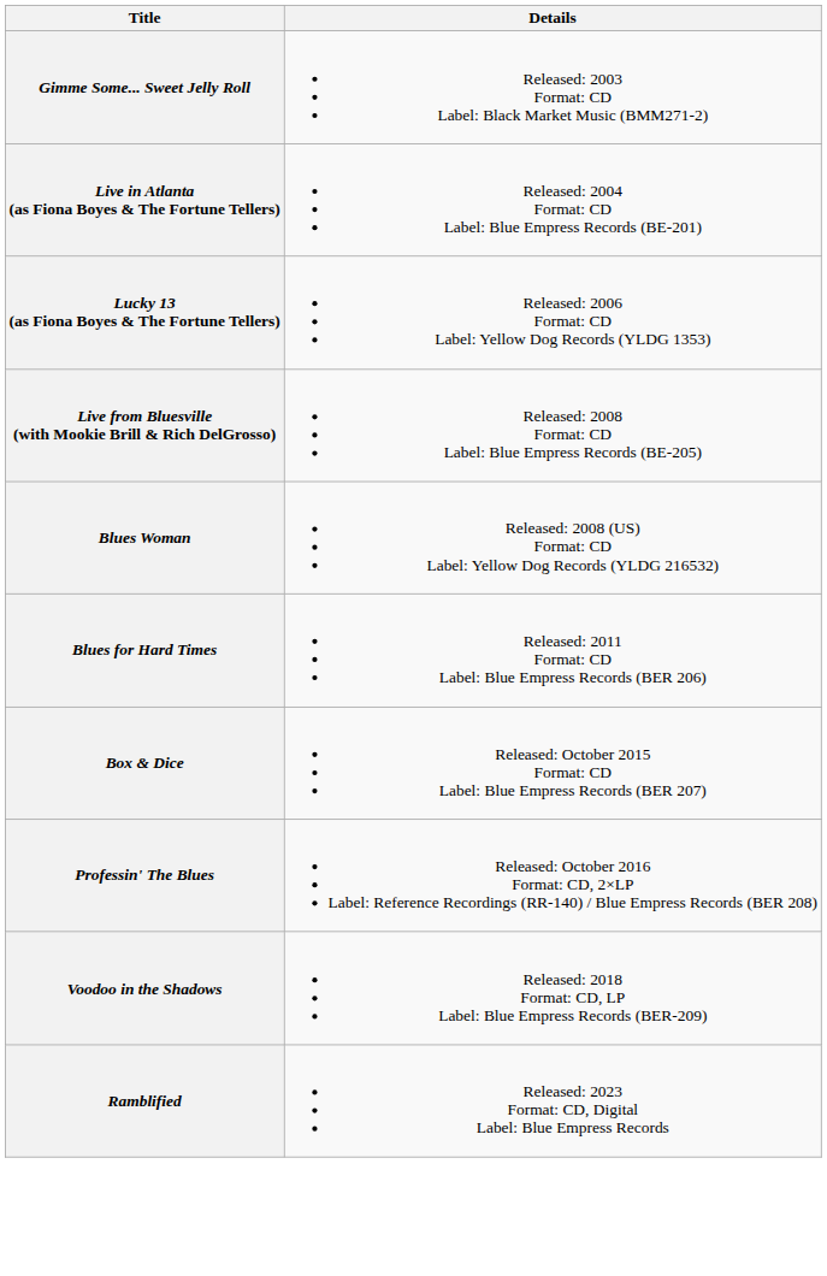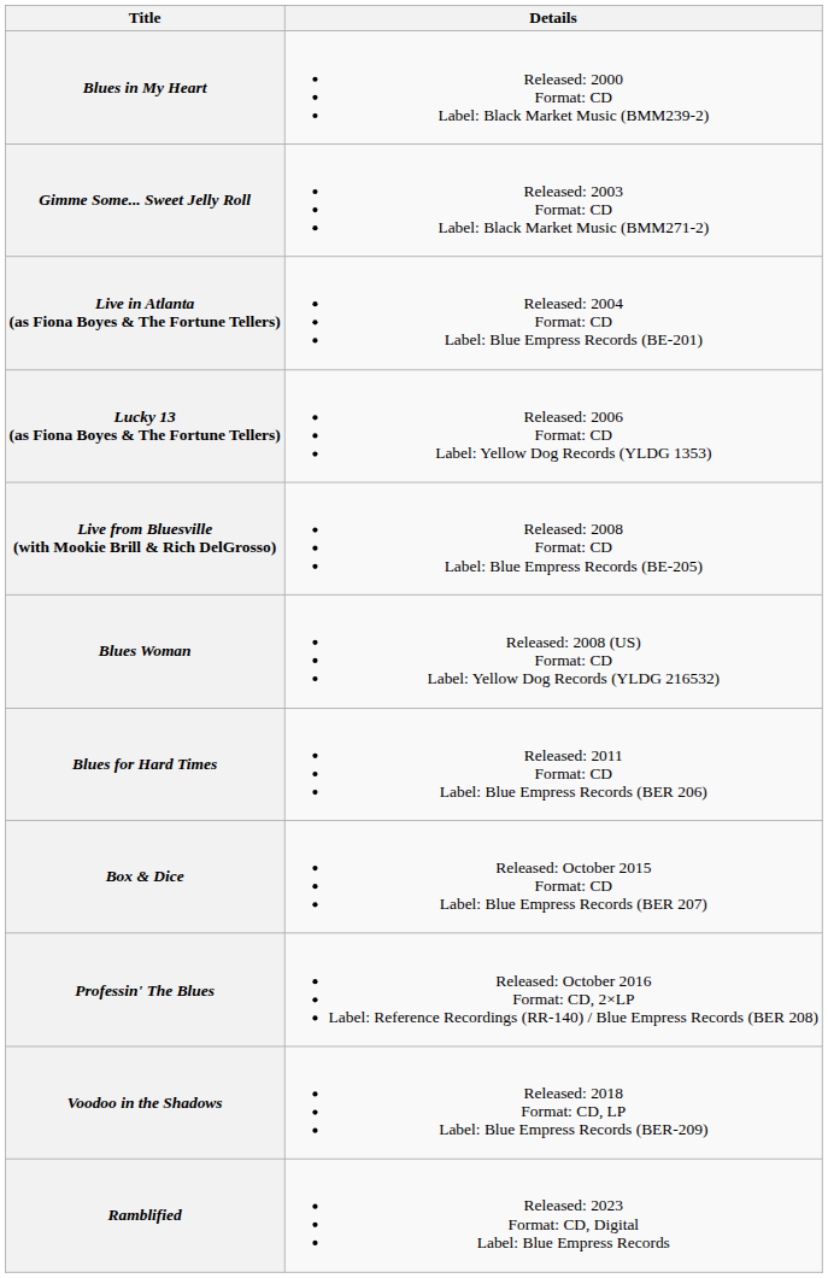 <table class="wikitable plainrowheaders" style="text-align:center;" border="1">
 <tr>
 <th>Title</th>
 <th>Details</th>
+</tr>
+<tr>
+<th scope="row"><em>Blues in My Heart</em></th>
+<td><br><ul><li>Released: 2000</li><li>Format: CD</li><li>Label: Black Market Music (BMM239-2)</li></ul></td>
 </tr>
 <tr>
 <th scope="row"><em>Gimme Some... Sweet Jelly Roll</em></th>
 <td><br><ul><li>Released: 2003</li><li>Format: CD</li><li>Label: Black Market Music (BMM271-2)</li></ul></td>
 </tr>
 <tr>
 <th scope="row"><em>Live in Atlanta</em> <br> (as Fiona Boyes & The Fortune Tellers)</th>
 <td><br><ul><li>Released: 2004</li><li>Format: CD</li><li>Label: Blue Empress Records (BE-201)</li></ul></td>
 </tr>
 <tr>
 <th scope="row"><em>Lucky 13</em> <br> (as Fiona Boyes & The Fortune Tellers)</th>
 <td><br><ul><li>Released: 2006</li><li>Format: CD</li><li>Label: Yellow Dog Records (YLDG 1353)</li></ul></td>
 </tr>
 <tr>
 <th scope="row"><em>Live from Bluesville</em> <br> (with Mookie Brill & Rich DelGrosso)</th>
 <td><br><ul><li>Released: 2008</li><li>Format: CD</li><li>Label: Blue Empress Records (BE-205)</li></ul></td>
 </tr>
 <tr>
 <th scope="row"><em>Blues Woman</em></th>
 <td><br><ul><li>Released: 2008 (US)</li><li>Format: CD</li><li>Label: Yellow Dog Records (YLDG 216532)</li></ul></td>
 </tr>
 <tr>
 <th scope="row"><em>Blues for Hard Times</em></th>
 <td><br><ul><li>Released: 2011</li><li>Format: CD</li><li>Label: Blue Empress Records (BER 206)</li></ul></td>
 </tr>
 <tr>
 <th scope="row"><em>Box & Dice</em></th>
 <td><br><ul><li>Released: October 2015</li><li>Format: CD</li><li>Label: Blue Empress Records (BER 207)</li></ul></td>
 </tr>
 <tr>
 <th scope="row"><em>Professin' The Blues</em></th>
 <td><br><ul><li>Released: October 2016</li><li>Format: CD, 2×LP</li><li>Label: Reference Recordings (RR-140) / Blue Empress Records (BER 208)</li></ul></td>
 </tr>
 <tr>
 <th scope="row"><em>Voodoo in the Shadows</em></th>
 <td><br><ul><li>Released: 2018</li><li>Format: CD, LP</li><li>Label: Blue Empress Records (BER-209)</li></ul></td>
 </tr>
 <tr>
 <th scope="row"><em>Ramblified</em></th>
 <td><br><ul><li>Released: 2023</li><li>Format: CD, Digital</li><li>Label: Blue Empress Records</li></ul></td>
 </tr>
 </table>
